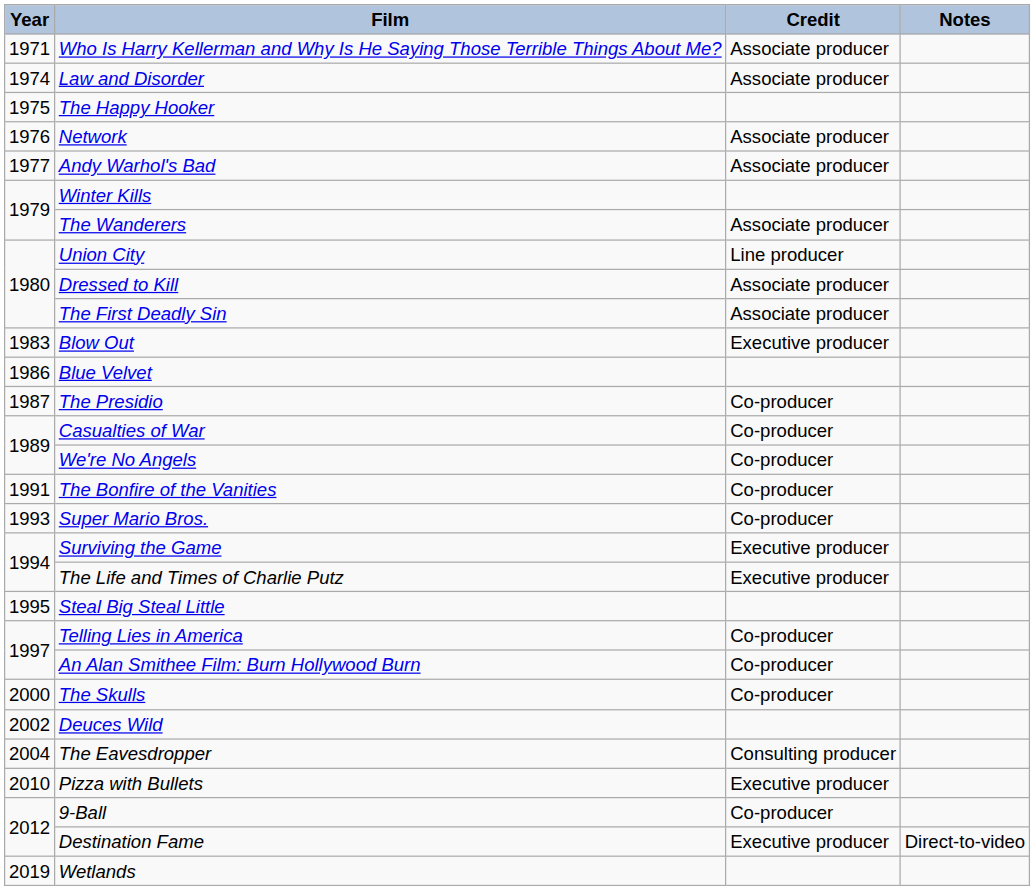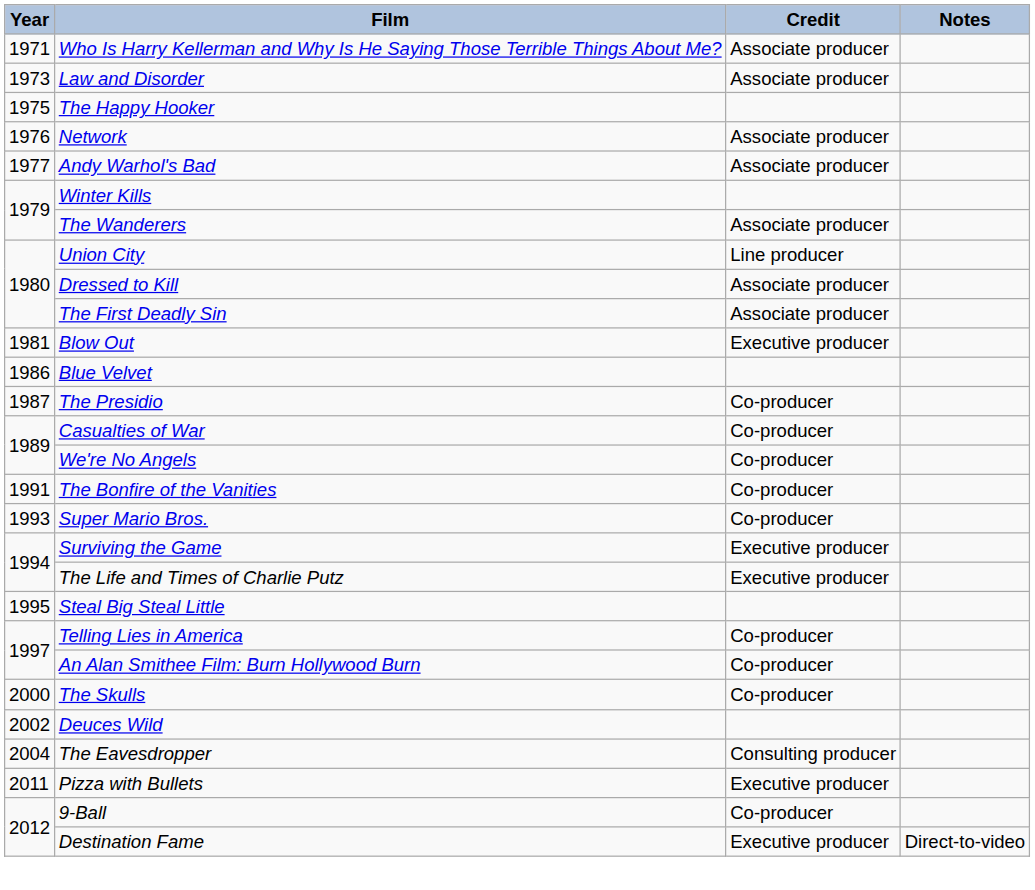 <table class="wikitable" style="font-size:95%;">
 <tr>
 <th style="background:#B0C4DE;">Year</th>
 <th style="background:#B0C4DE;">Film</th>
 <th style="background:#B0C4DE;">Credit</th>
 <th style="background:#B0C4DE;">Notes</th>
 </tr>
 <tr>
 <td>1971</td>
 <td><em><a href='#'>Who Is Harry Kellerman and Why Is He Saying Those Terrible Things About Me?</a></em></td>
 <td>Associate producer</td>
 <td></td>
 </tr>
 <tr>
-<td>1974</td>
+<td>1973</td>
 <td><em><a href='#'>Law and Disorder</a></em></td>
 <td>Associate producer</td>
 <td></td>
 </tr>
 <tr>
 <td>1975</td>
 <td><em><a href='#'>The Happy Hooker</a></em></td>
 <td></td>
 <td></td>
 </tr>
 <tr>
 <td>1976</td>
 <td><em><a href='#'>Network</a></em></td>
 <td>Associate producer</td>
 <td></td>
 </tr>
 <tr>
 <td>1977</td>
 <td><em><a href='#'>Andy Warhol's Bad</a></em></td>
 <td>Associate producer</td>
 <td></td>
 </tr>
 <tr>
 <td rowspan=2>1979</td>
 <td><em><a href='#'>Winter Kills</a></em></td>
 <td></td>
 <td></td>
 </tr>
 <tr>
 <td><em><a href='#'>The Wanderers</a></em></td>
 <td>Associate producer</td>
 <td></td>
 </tr>
 <tr>
 <td rowspan=3>1980</td>
 <td><em><a href='#'>Union City</a></em></td>
 <td>Line producer</td>
 <td></td>
 </tr>
 <tr>
 <td><em><a href='#'>Dressed to Kill</a></em></td>
 <td>Associate producer</td>
 <td></td>
 </tr>
 <tr>
 <td><em><a href='#'>The First Deadly Sin</a></em></td>
 <td>Associate producer</td>
 <td></td>
 </tr>
 <tr>
-<td>1983</td>
+<td>1981</td>
 <td><em><a href='#'>Blow Out</a></em></td>
 <td>Executive producer</td>
 <td></td>
 </tr>
 <tr>
 <td>1986</td>
 <td><em><a href='#'>Blue Velvet</a></em></td>
 <td></td>
 <td></td>
 </tr>
 <tr>
 <td>1987</td>
 <td><em><a href='#'>The Presidio</a></em></td>
 <td>Co-producer</td>
 <td></td>
 </tr>
 <tr>
 <td rowspan=2>1989</td>
 <td><em><a href='#'>Casualties of War</a></em></td>
 <td>Co-producer</td>
 <td></td>
 </tr>
 <tr>
 <td><em><a href='#'>We're No Angels</a></em></td>
 <td>Co-producer</td>
 <td></td>
 </tr>
 <tr>
 <td>1991</td>
 <td><em><a href='#'>The Bonfire of the Vanities</a></em></td>
 <td>Co-producer</td>
 <td></td>
 </tr>
 <tr>
 <td>1993</td>
 <td><em><a href='#'>Super Mario Bros.</a></em></td>
 <td>Co-producer</td>
 <td></td>
 </tr>
 <tr>
 <td rowspan=2>1994</td>
 <td><em><a href='#'>Surviving the Game</a></em></td>
 <td>Executive producer</td>
 <td></td>
 </tr>
 <tr>
 <td><em>The Life and Times of Charlie Putz</em></td>
 <td>Executive producer</td>
 <td></td>
 </tr>
 <tr>
 <td>1995</td>
 <td><em><a href='#'>Steal Big Steal Little</a></em></td>
 <td></td>
 <td></td>
 </tr>
 <tr>
 <td rowspan=2>1997</td>
 <td><em><a href='#'>Telling Lies in America</a></em></td>
 <td>Co-producer</td>
 <td></td>
 </tr>
 <tr>
 <td><em><a href='#'>An Alan Smithee Film: Burn Hollywood Burn</a></em></td>
 <td>Co-producer</td>
 <td></td>
 </tr>
 <tr>
 <td>2000</td>
 <td><em><a href='#'>The Skulls</a></em></td>
 <td>Co-producer</td>
 <td></td>
 </tr>
 <tr>
 <td>2002</td>
 <td><em><a href='#'>Deuces Wild</a></em></td>
 <td></td>
 <td></td>
 </tr>
 <tr>
 <td>2004</td>
 <td><em>The Eavesdropper</em></td>
 <td>Consulting producer</td>
 <td></td>
 </tr>
 <tr>
-<td>2010</td>
+<td>2011</td>
 <td><em>Pizza with Bullets</em></td>
 <td>Executive producer</td>
 <td></td>
 </tr>
 <tr>
 <td rowspan=2>2012</td>
 <td><em>9-Ball</em></td>
 <td>Co-producer</td>
 <td></td>
 </tr>
 <tr>
 <td><em>Destination Fame</em></td>
 <td>Executive producer</td>
 <td>Direct-to-video</td>
 </tr>
-<tr>
-<td>2019</td>
-<td><em>Wetlands</em></td>
-<td></td>
-<td></td>
-</tr>
 </table>
